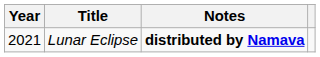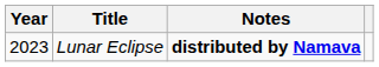 <table class="wikitable sortable">
 <tr>
 <th>Year</th>
 <th>Title</th>
 <th>Notes</th>
 <th></th>
 </tr>
 <tr>
-<td>2021</td>
+<td>2023</td>
 <td><em>Lunar Eclipse</em></td>
 <td><strong>distributed by <a href='#'>Namava</a></strong></td>
 <td></td>
 </tr>
 </table>
